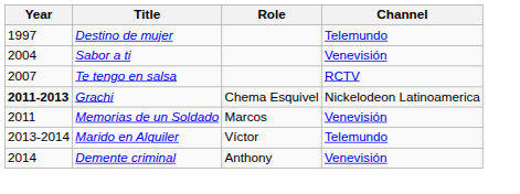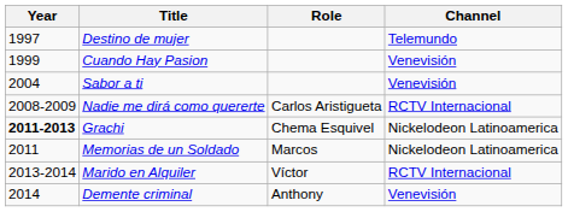 <table class="wikitable sortable">
 <tr>
 <th>Year</th>
 <th>Title</th>
 <th>Role</th>
 <th class="unsortable">Channel</th>
 </tr>
 <tr>
 <td>1997</td>
 <td><em><a href='#'>Destino de mujer</a></em></td>
 <td></td>
 <td><a href='#'>Telemundo</a></td>
 </tr>
 <tr>
+<td>1999</td>
+<td><em><a href='#'>Cuando Hay Pasion</a></em></td>
+<td></td>
+<td><a href='#'>Venevisión</a></td>
+</tr>
+<tr>
 <td>2004</td>
 <td><em><a href='#'>Sabor a ti</a></em></td>
 <td></td>
 <td><a href='#'>Venevisión</a></td>
 </tr>
 <tr>
-<td>2007</td>
-<td><em><a href='#'>Te tengo en salsa</a></em></td>
-<td></td>
-<td><a href='#'>RCTV</a></td>
+<td>2008-2009</td>
+<td><em><a href='#'>Nadie me dirá como quererte</a></em></td>
+<td>Carlos Aristigueta</td>
+<td><a href='#'>RCTV Internacional</a></td>
 </tr>
 <tr>
 <td><strong>2011-2013</strong></td>
 <td><em><a href='#'>Grachi</a></em></td>
 <td>Chema Esquivel</td>
 <td>Nickelodeon Latinoamerica</td>
 </tr>
 <tr>
 <td>2011</td>
 <td><em><a href='#'>Memorias de un Soldado</a></em></td>
 <td>Marcos</td>
-<td><a href='#'>Venevisión</a></td>
+<td>Nickelodeon Latinoamerica</td>
 </tr>
 <tr>
 <td>2013-2014</td>
 <td><em><a href='#'>Marido en Alquiler</a></em></td>
 <td>Víctor</td>
-<td><a href='#'>Telemundo</a></td>
+<td><a href='#'>RCTV Internacional</a></td>
 </tr>
 <tr>
 <td>2014</td>
 <td><em><a href='#'>Demente criminal</a></em></td>
 <td>Anthony</td>
 <td><a href='#'>Venevisión</a></td>
 </tr>
 </table>
